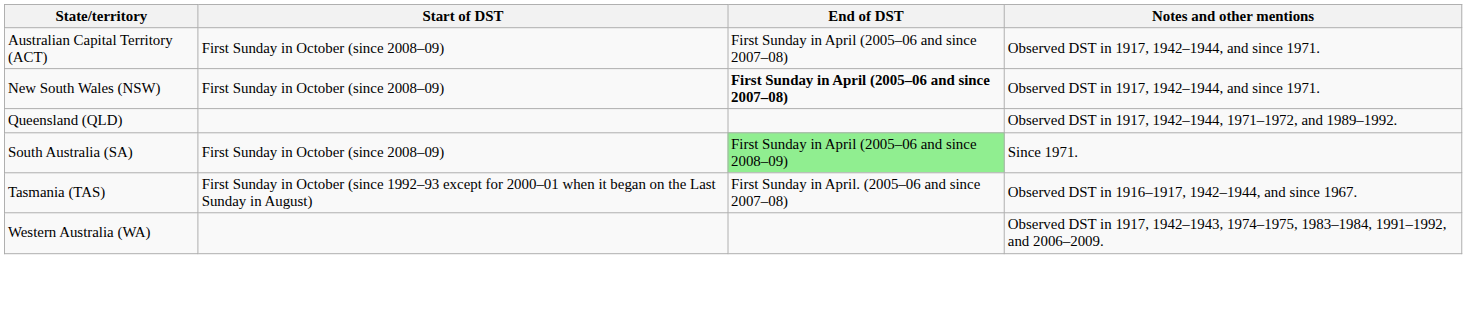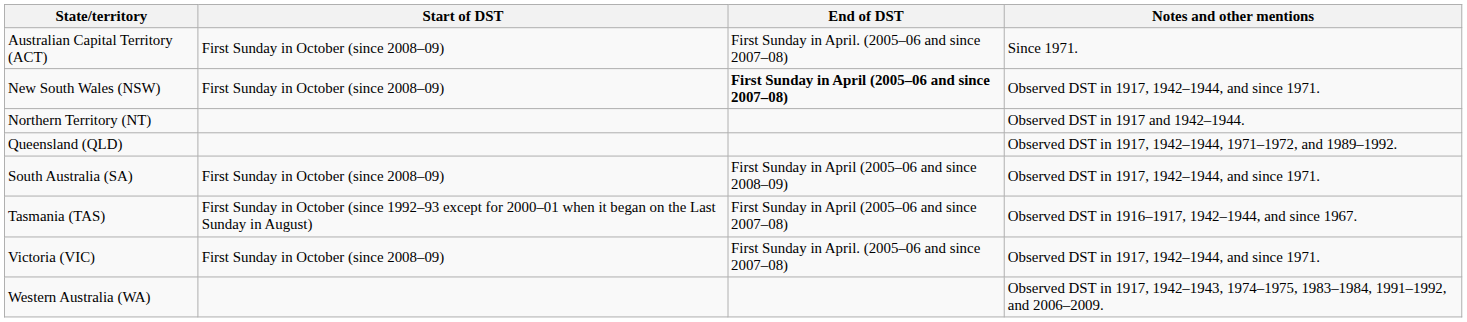 <table class="wikitable">
 <tr>
 <th>State/territory</th>
 <th>Start of DST</th>
 <th>End of DST</th>
 <th>Notes and other mentions</th>
 </tr>
 <tr>
 <td>Australian Capital Territory (ACT)</td>
 <td>First Sunday in October (since 2008–09)</td>
-<td>First Sunday in April (2005–06 and since 2007–08)</td>
-<td>Observed DST in 1917, 1942–1944, and since 1971.</td>
+<td>First Sunday in April. (2005–06 and since 2007–08)</td>
+<td>Since 1971.</td>
 </tr>
 <tr>
 <td>New South Wales (NSW)</td>
 <td>First Sunday in October (since 2008–09)</td>
 <td><strong>First Sunday in April (2005–06 and since 2007–08)</strong></td>
 <td>Observed DST in 1917, 1942–1944, and since 1971.</td>
+</tr>
+<tr>
+<td>Northern Territory (NT)</td>
+<td></td>
+<td></td>
+<td>Observed DST in 1917 and 1942–1944.</td>
 </tr>
 <tr>
 <td>Queensland (QLD)</td>
 <td></td>
 <td></td>
 <td>Observed DST in 1917, 1942–1944, 1971–1972, and 1989–1992.</td>
 </tr>
 <tr>
 <td>South Australia (SA)</td>
 <td>First Sunday in October (since 2008–09)</td>
-<td style="background: lightgreen;">First Sunday in April (2005–06 and since 2008–09)</td>
-<td>Since 1971.</td>
+<td>First Sunday in April (2005–06 and since 2008–09)</td>
+<td>Observed DST in 1917, 1942–1944, and since 1971.</td>
 </tr>
 <tr>
 <td>Tasmania (TAS)</td>
 <td>First Sunday in October (since 1992–93 except for 2000–01 when it began on the Last Sunday in August)</td>
+<td>First Sunday in April (2005–06 and since 2007–08)</td>
+<td>Observed DST in 1916–1917, 1942–1944, and since 1967.</td>
+</tr>
+<tr>
+<td>Victoria (VIC)</td>
+<td>First Sunday in October (since 2008–09)</td>
 <td>First Sunday in April. (2005–06 and since 2007–08)</td>
-<td>Observed DST in 1916–1917, 1942–1944, and since 1967.</td>
+<td>Observed DST in 1917, 1942–1944, and since 1971.</td>
 </tr>
 <tr>
 <td>Western Australia (WA)</td>
 <td></td>
 <td></td>
 <td>Observed DST in 1917, 1942–1943, 1974–1975, 1983–1984, 1991–1992, and 2006–2009.</td>
 </tr>
 </table>
